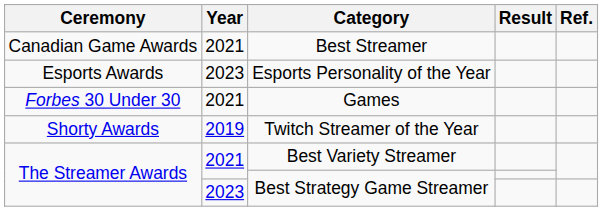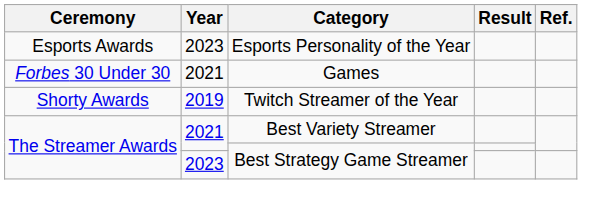 <table class="wikitable" style="text-align:center;">
 <tr>
 <th>Ceremony</th>
 <th>Year</th>
 <th>Category</th>
 <th>Result</th>
 <th>Ref.</th>
-</tr>
-<tr>
-<td>Canadian Game Awards</td>
-<td>2021</td>
-<td>Best Streamer</td>
-<td></td>
-<td></td>
 </tr>
 <tr>
 <td>Esports Awards</td>
 <td>2023</td>
 <td>Esports Personality of the Year</td>
 <td></td>
 <td></td>
 </tr>
 <tr>
 <td><a href='#'><em>Forbes</em> 30 Under 30</a></td>
 <td>2021</td>
 <td>Games</td>
 <td></td>
 <td></td>
 </tr>
 <tr>
 <td><a href='#'>Shorty Awards</a></td>
 <td><a href='#'>2019</a></td>
 <td>Twitch Streamer of the Year</td>
 <td></td>
 <td></td>
 </tr>
 <tr>
 <td rowspan="3"><a href='#'>The Streamer Awards</a></td>
 <td rowspan="2"><a href='#'>2021</a></td>
 <td>Best Variety Streamer</td>
 <td></td>
 <td rowspan="2"></td>
 </tr>
 <tr>
 <td rowspan="2">Best Strategy Game Streamer</td>
 <td></td>
 </tr>
 <tr>
 <td><a href='#'>2023</a></td>
 <td></td>
 <td></td>
 </tr>
 </table>
